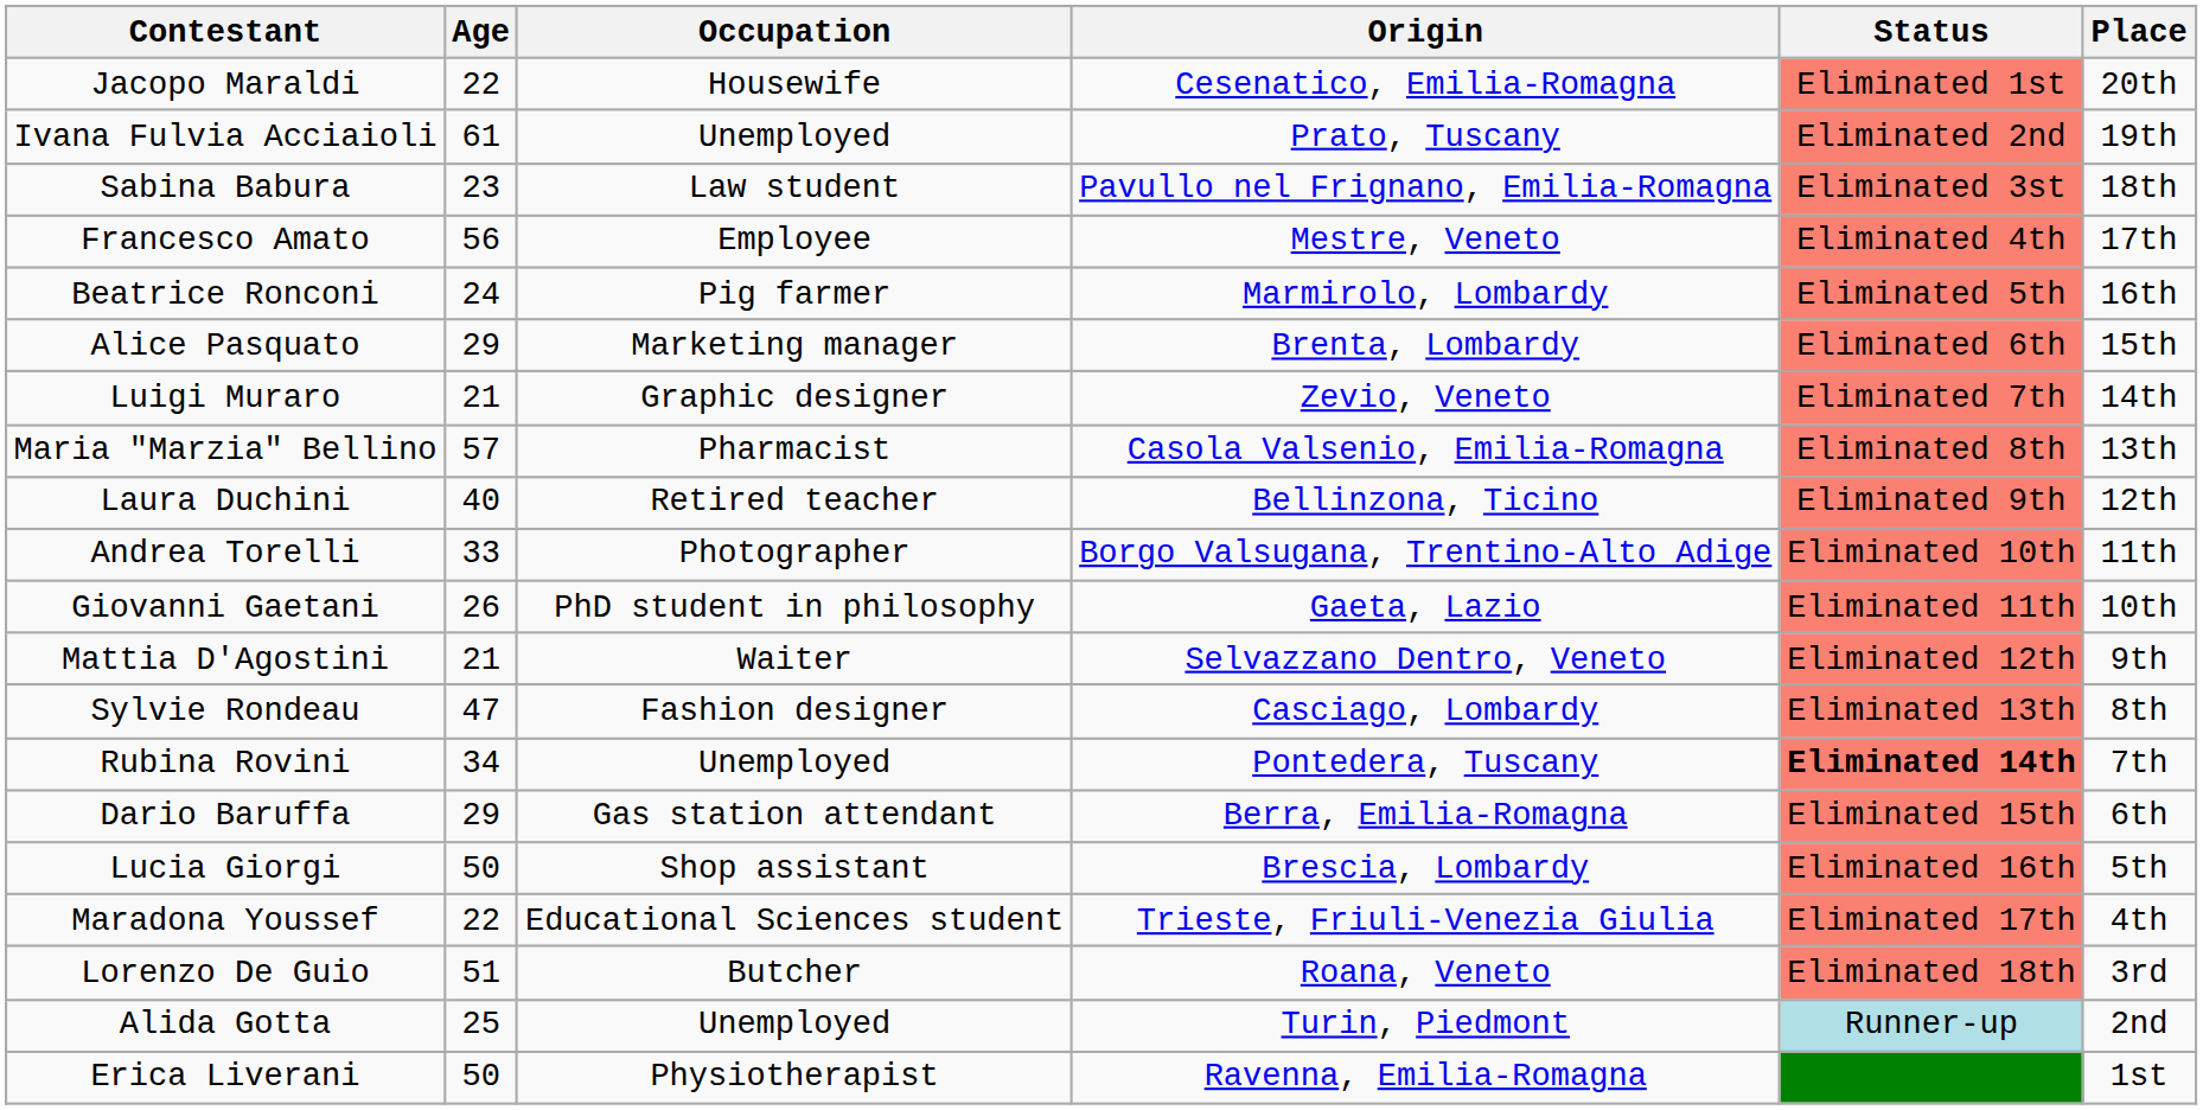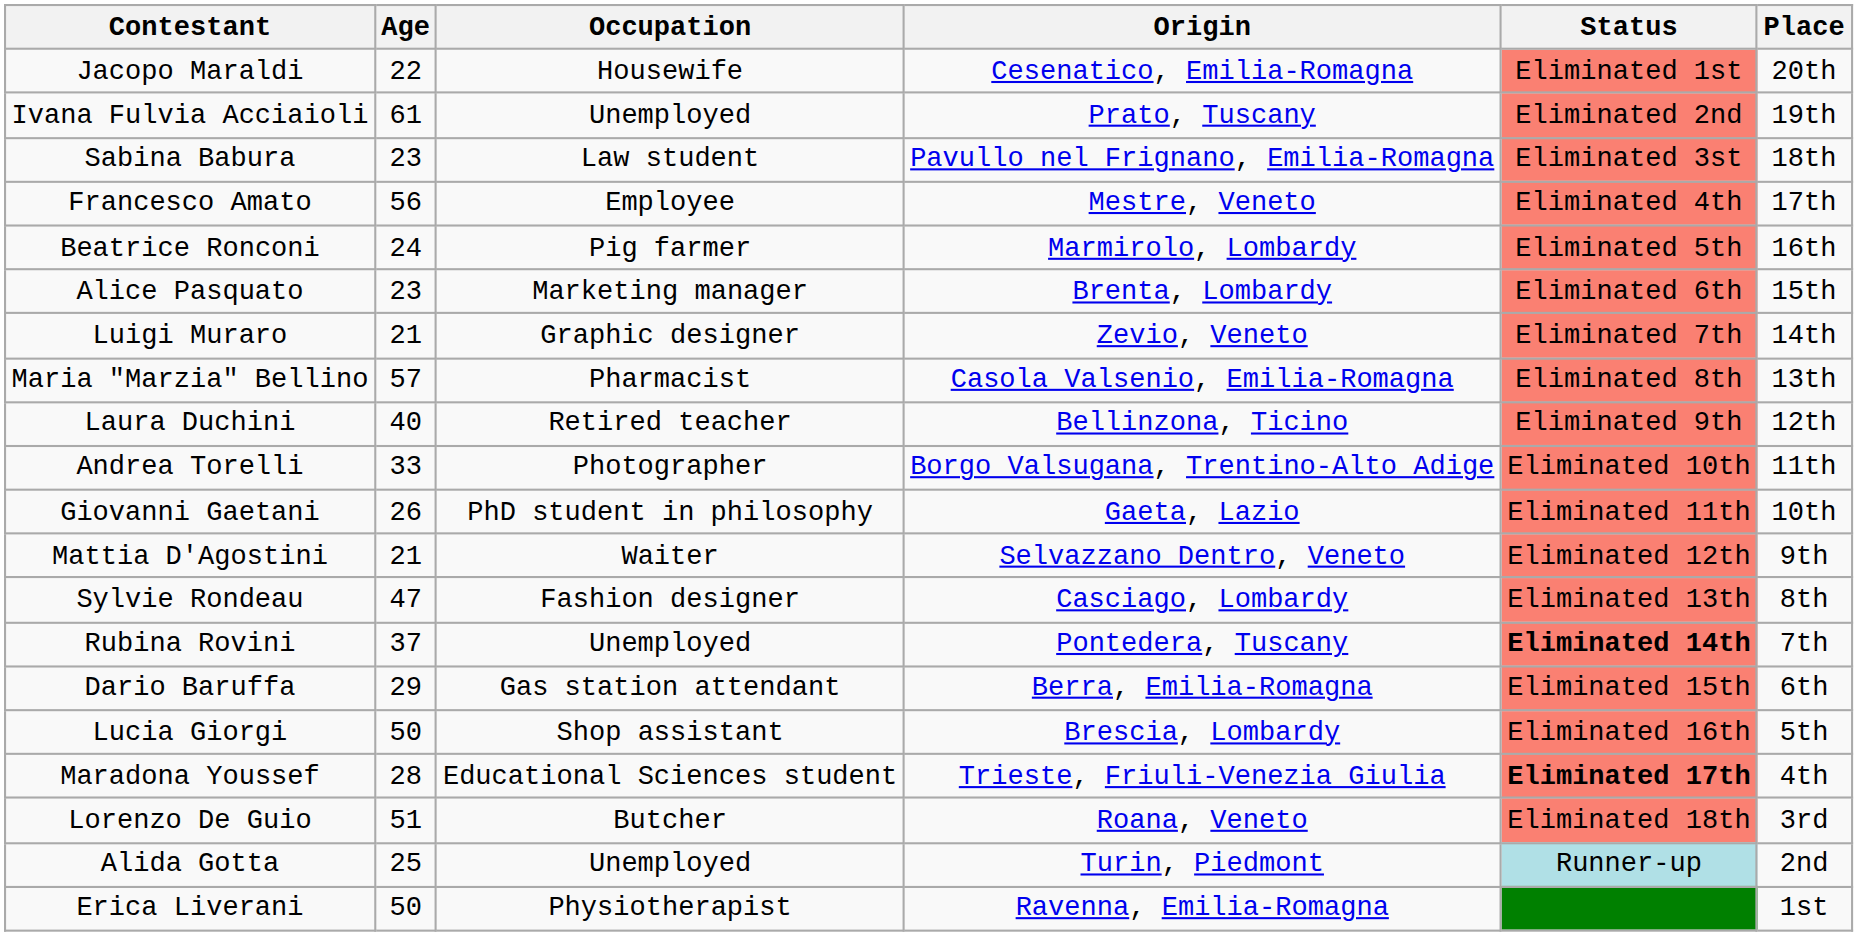 <table class="wikitable" style="text-align: center;">
 <tr>
 <th>Contestant</th>
 <th>Age</th>
 <th>Occupation</th>
 <th>Origin</th>
 <th>Status</th>
 <th>Place</th>
 </tr>
 <tr>
 <td>Jacopo Maraldi</td>
 <td>22</td>
 <td>Housewife</td>
 <td><a href='#'>Cesenatico</a>, <a href='#'>Emilia-Romagna</a></td>
 <td bgcolor=#fa8072>Eliminated 1st</td>
 <td>20th</td>
 </tr>
 <tr>
 <td>Ivana Fulvia Acciaioli</td>
 <td>61</td>
 <td>Unemployed</td>
 <td><a href='#'>Prato</a>, <a href='#'>Tuscany</a></td>
 <td bgcolor=#fa8072>Eliminated 2nd</td>
 <td>19th</td>
 </tr>
 <tr>
 <td>Sabina Babura</td>
 <td>23</td>
 <td>Law student</td>
 <td><a href='#'>Pavullo nel Frignano</a>, <a href='#'>Emilia-Romagna</a></td>
 <td bgcolor=#fa8072>Eliminated 3st</td>
 <td>18th</td>
 </tr>
 <tr>
 <td>Francesco Amato</td>
 <td>56</td>
 <td>Employee</td>
 <td><a href='#'>Mestre</a>, <a href='#'>Veneto</a></td>
 <td bgcolor=#fa8072>Eliminated 4th</td>
 <td>17th</td>
 </tr>
 <tr>
 <td>Beatrice Ronconi</td>
 <td>24</td>
 <td>Pig farmer</td>
 <td><a href='#'>Marmirolo</a>, <a href='#'>Lombardy</a></td>
 <td bgcolor=#fa8072>Eliminated 5th</td>
 <td>16th</td>
 </tr>
 <tr>
 <td>Alice Pasquato</td>
-<td>29</td>
+<td>23</td>
 <td>Marketing manager</td>
 <td><a href='#'>Brenta</a>, <a href='#'>Lombardy</a></td>
 <td bgcolor=#fa8072>Eliminated 6th</td>
 <td>15th</td>
 </tr>
 <tr>
 <td>Luigi Muraro</td>
 <td>21</td>
 <td>Graphic designer</td>
 <td><a href='#'>Zevio</a>, <a href='#'>Veneto</a></td>
 <td bgcolor=#fa8072>Eliminated 7th</td>
 <td>14th</td>
 </tr>
 <tr>
 <td>Maria "Marzia" Bellino</td>
 <td>57</td>
 <td>Pharmacist</td>
 <td><a href='#'>Casola Valsenio</a>, <a href='#'>Emilia-Romagna</a></td>
 <td bgcolor=#fa8072>Eliminated 8th</td>
 <td>13th</td>
 </tr>
 <tr>
 <td>Laura Duchini</td>
 <td>40</td>
 <td>Retired teacher</td>
 <td><a href='#'>Bellinzona</a>, <a href='#'>Ticino</a></td>
 <td bgcolor=#fa8072>Eliminated 9th</td>
 <td>12th</td>
 </tr>
 <tr>
 <td>Andrea Torelli</td>
 <td>33</td>
 <td>Photographer</td>
 <td><a href='#'>Borgo Valsugana</a>, <a href='#'>Trentino-Alto Adige</a></td>
 <td bgcolor=#fa8072>Eliminated 10th</td>
 <td>11th</td>
 </tr>
 <tr>
 <td>Giovanni Gaetani</td>
 <td>26</td>
 <td>PhD student in philosophy</td>
 <td><a href='#'>Gaeta</a>, <a href='#'>Lazio</a></td>
 <td bgcolor=#fa8072>Eliminated 11th</td>
 <td>10th</td>
 </tr>
 <tr>
 <td>Mattia D'Agostini</td>
 <td>21</td>
 <td>Waiter</td>
 <td><a href='#'>Selvazzano Dentro</a>, <a href='#'>Veneto</a></td>
 <td bgcolor=#fa8072>Eliminated 12th</td>
 <td>9th</td>
 </tr>
 <tr>
 <td>Sylvie Rondeau</td>
 <td>47</td>
 <td>Fashion designer</td>
 <td><a href='#'>Casciago</a>, <a href='#'>Lombardy</a></td>
 <td bgcolor=#fa8072>Eliminated 13th</td>
 <td>8th</td>
 </tr>
 <tr>
 <td>Rubina Rovini</td>
-<td>34</td>
+<td>37</td>
 <td>Unemployed</td>
 <td><a href='#'>Pontedera</a>, <a href='#'>Tuscany</a></td>
 <td bgcolor=#fa8072><strong>Eliminated 14th</strong></td>
 <td>7th</td>
 </tr>
 <tr>
 <td>Dario Baruffa</td>
 <td>29</td>
 <td>Gas station attendant</td>
 <td><a href='#'>Berra</a>, <a href='#'>Emilia-Romagna</a></td>
 <td bgcolor=#fa8072>Eliminated 15th</td>
 <td>6th</td>
 </tr>
 <tr>
 <td>Lucia Giorgi</td>
 <td>50</td>
 <td>Shop assistant</td>
 <td><a href='#'>Brescia</a>, <a href='#'>Lombardy</a></td>
 <td bgcolor=#fa8072>Eliminated 16th</td>
 <td>5th</td>
 </tr>
 <tr>
 <td>Maradona Youssef</td>
-<td>22</td>
+<td>28</td>
 <td>Educational Sciences student</td>
 <td><a href='#'>Trieste</a>, <a href='#'>Friuli-Venezia Giulia</a></td>
-<td bgcolor=#fa8072>Eliminated 17th</td>
+<td bgcolor=#fa8072><strong>Eliminated 17th</strong></td>
 <td>4th</td>
 </tr>
 <tr>
 <td>Lorenzo De Guio</td>
 <td>51</td>
 <td>Butcher</td>
 <td><a href='#'>Roana</a>, <a href='#'>Veneto</a></td>
 <td bgcolor=#fa8072>Eliminated 18th</td>
 <td>3rd</td>
 </tr>
 <tr>
 <td>Alida Gotta</td>
 <td>25</td>
 <td>Unemployed</td>
 <td><a href='#'>Turin</a>, <a href='#'>Piedmont</a></td>
 <td bgcolor=#B0E0E6>Runner-up</td>
 <td>2nd</td>
 </tr>
 <tr>
 <td>Erica Liverani</td>
 <td>50</td>
 <td>Physiotherapist</td>
 <td><a href='#'>Ravenna</a>, <a href='#'>Emilia-Romagna</a></td>
 <td bgcolor=green></td>
 <td>1st</td>
 </tr>
 </table>
